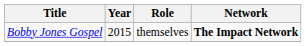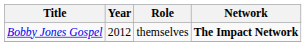 <table class="wikitable">
 <tr style="background:#b0c4de; text-align:center;">
 <th>Title</th>
 <th>Year</th>
 <th>Role</th>
 <th>Network</th>
 </tr>
 <tr>
 <td><em><a href='#'>Bobby Jones Gospel</a></em></td>
-<td>2015</td>
+<td>2012</td>
 <td rowspan="3">themselves</td>
 <td><strong>The Impact Network</strong></td>
 </tr>
 <tr>
 </tr>
 </table>
